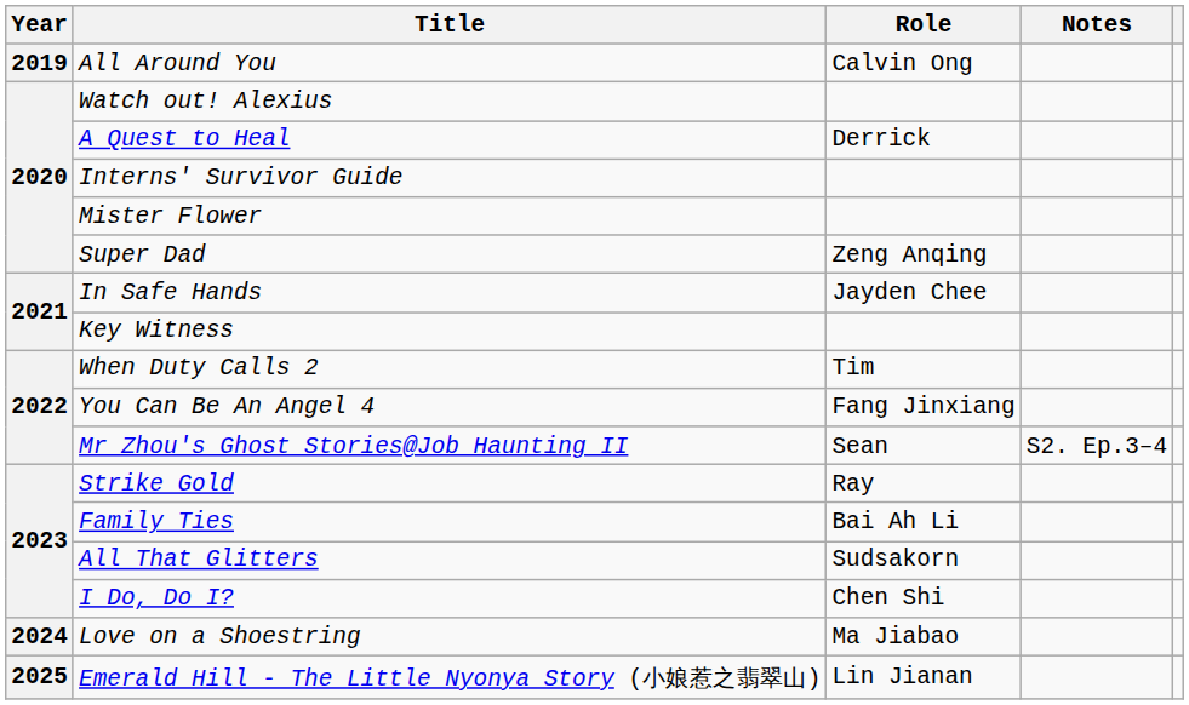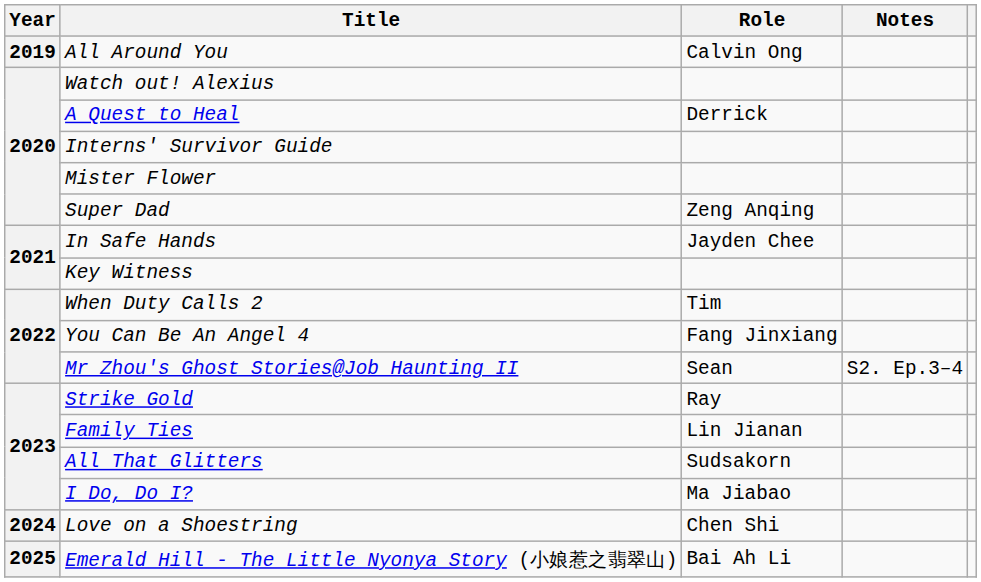 <table class="wikitable sortable plainrowheaders">
 <tr>
 <th scope="col">Year</th>
 <th scope="col">Title</th>
 <th scope="col">Role</th>
 <th scope="col" class="unsortable">Notes</th>
 <th scope="col" class="unsortable"></th>
 </tr>
 <tr>
 <th scope="row">2019</th>
 <td><em>All Around You</em></td>
 <td>Calvin Ong</td>
 <td></td>
 <td></td>
 </tr>
 <tr>
 <th scope="row" rowspan="5">2020</th>
 <td><em>Watch out! Alexius</em></td>
 <td></td>
 <td></td>
 <td></td>
 </tr>
 <tr>
 <td><em><a href='#'>A Quest to Heal</a></em></td>
 <td>Derrick</td>
 <td></td>
 <td></td>
 </tr>
 <tr>
 <td><em>Interns' Survivor Guide</em></td>
 <td></td>
 <td></td>
 <td></td>
 </tr>
 <tr>
 <td><em>Mister Flower</em></td>
 <td></td>
 <td></td>
 <td></td>
 </tr>
 <tr>
 <td><em>Super Dad</em></td>
 <td>Zeng Anqing</td>
 <td></td>
 <td></td>
 </tr>
 <tr>
 <th scope="row" rowspan="2">2021</th>
 <td><em>In Safe Hands</em></td>
 <td>Jayden Chee</td>
 <td></td>
 <td></td>
 </tr>
 <tr>
 <td><em>Key Witness</em></td>
 <td></td>
 <td></td>
 <td></td>
 </tr>
 <tr>
 <th scope="row" rowspan="3">2022</th>
 <td><em>When Duty Calls 2</em></td>
 <td>Tim</td>
 <td></td>
 <td></td>
 </tr>
 <tr>
 <td><em>You Can Be An Angel 4</em></td>
 <td>Fang Jinxiang</td>
 <td></td>
 <td></td>
 </tr>
 <tr>
 <td><em><a href='#'>Mr Zhou's Ghost Stories@Job Haunting II</a></em></td>
 <td>Sean</td>
 <td>S2. Ep.3–4</td>
 <td></td>
 </tr>
 <tr>
 <th scope="row" rowspan="4">2023</th>
 <td><em><a href='#'>Strike Gold</a></em></td>
 <td>Ray</td>
 <td></td>
 <td></td>
 </tr>
 <tr>
 <td><em><a href='#'>Family Ties</a></em></td>
-<td>Bai Ah Li</td>
+<td>Lin Jianan</td>
 <td></td>
 <td></td>
 </tr>
 <tr>
 <td><em><a href='#'>All That Glitters</a></em></td>
 <td>Sudsakorn</td>
 <td></td>
 <td></td>
 </tr>
 <tr>
 <td><em><a href='#'>I Do, Do I?</a></em></td>
-<td>Chen Shi</td>
+<td>Ma Jiabao</td>
 <td></td>
 <td></td>
 </tr>
 <tr>
 <th scope="row" rowspan="1">2024</th>
 <td><em>Love on a Shoestring</em></td>
-<td>Ma Jiabao</td>
+<td>Chen Shi</td>
 <td></td>
 <td></td>
 </tr>
 <tr>
 <th scope="row">2025</th>
 <td><em><a href='#'>Emerald Hill - The Little Nyonya Story</a></em>  (小娘惹之翡翠山)</td>
-<td>Lin Jianan</td>
+<td>Bai Ah Li</td>
 <td></td>
 <td style="text-align:center"></td>
 </tr>
 </table>
